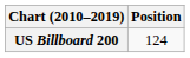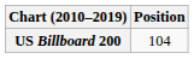 <table class="wikitable plainrowheaders" style="text-align:center">
 <tr>
 <th scope="col">Chart (2010–2019)</th>
 <th scope="col">Position</th>
 </tr>
 <tr>
 <th scope="row">US <em>Billboard</em> 200</th>
-<td>124</td>
+<td>104</td>
 </tr>
 </table>
